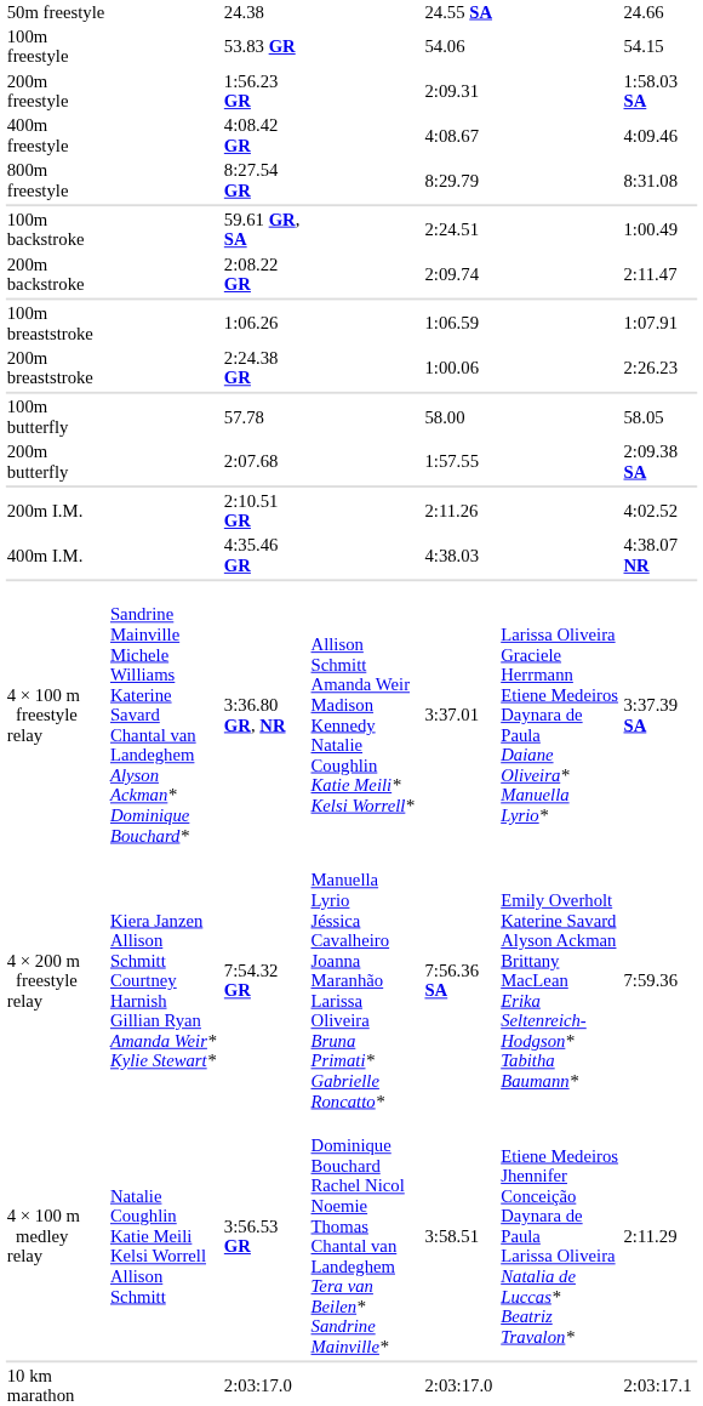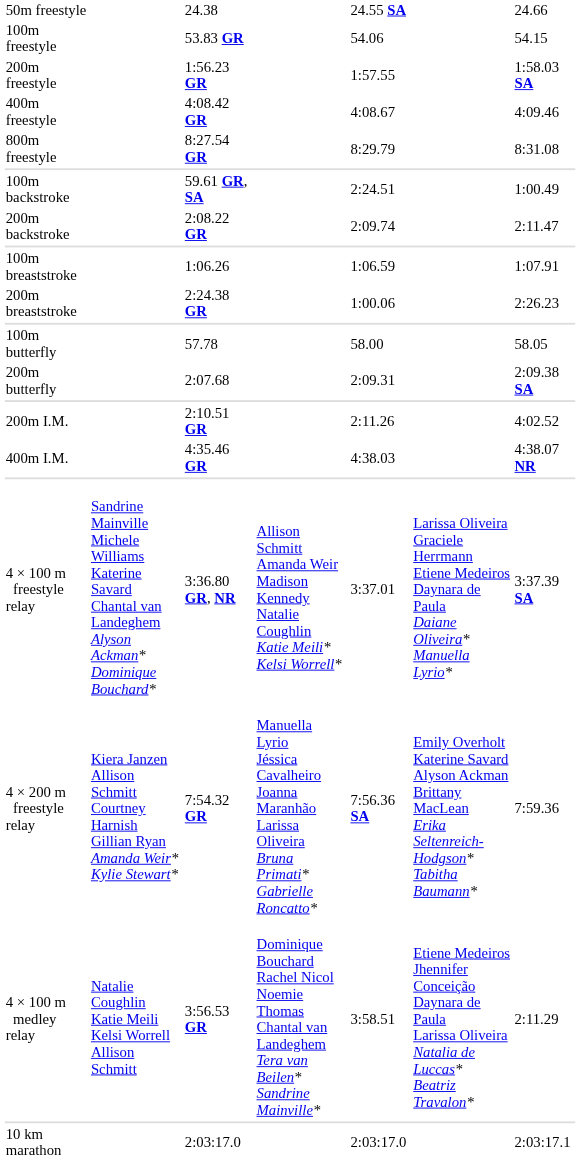 <table>
 <tr>
 <td>50m freestyle <br></td>
 <td></td>
 <td>24.38</td>
 <td></td>
 <td>24.55 <strong><a href='#'>SA</a></strong></td>
 <td></td>
 <td>24.66</td>
 </tr>
 <tr>
 <td>100m freestyle <br></td>
 <td></td>
 <td>53.83 <strong><a href='#'>GR</a></strong></td>
 <td></td>
 <td>54.06</td>
 <td></td>
 <td>54.15</td>
 </tr>
 <tr>
 <td>200m freestyle <br></td>
 <td></td>
 <td>1:56.23 <strong><a href='#'>GR</a></strong></td>
 <td></td>
-<td>2:09.31</td>
+<td>1:57.55</td>
 <td></td>
 <td>1:58.03 <strong><a href='#'>SA</a></strong></td>
 </tr>
 <tr>
 <td>400m freestyle <br></td>
 <td></td>
 <td>4:08.42 <strong><a href='#'>GR</a></strong></td>
 <td></td>
 <td>4:08.67</td>
 <td></td>
 <td>4:09.46</td>
 </tr>
 <tr>
 <td>800m freestyle <br></td>
 <td></td>
 <td>8:27.54 <strong><a href='#'>GR</a></strong></td>
 <td></td>
 <td>8:29.79</td>
 <td></td>
 <td>8:31.08</td>
 </tr>
 <tr bgcolor=#DDDDDD>
 <td colspan=7></td>
 </tr>
 <tr>
 <td>100m backstroke <br></td>
 <td></td>
 <td>59.61 <strong><a href='#'>GR</a></strong>, <strong><a href='#'>SA</a></strong></td>
 <td></td>
 <td>2:24.51</td>
 <td></td>
 <td>1:00.49</td>
 </tr>
 <tr>
 <td>200m backstroke <br></td>
 <td></td>
 <td>2:08.22 <strong><a href='#'>GR</a></strong></td>
 <td></td>
 <td>2:09.74</td>
 <td></td>
 <td>2:11.47</td>
 </tr>
 <tr bgcolor=#DDDDDD>
 <td colspan=7></td>
 </tr>
 <tr>
 <td>100m breaststroke <br></td>
 <td></td>
 <td>1:06.26</td>
 <td></td>
 <td>1:06.59</td>
 <td></td>
 <td>1:07.91</td>
 </tr>
 <tr>
 <td>200m breaststroke <br></td>
 <td></td>
 <td>2:24.38 <strong><a href='#'>GR</a></strong></td>
 <td></td>
 <td>1:00.06</td>
 <td></td>
 <td>2:26.23</td>
 </tr>
 <tr bgcolor=#DDDDDD>
 <td colspan=7></td>
 </tr>
 <tr>
 <td>100m butterfly <br></td>
 <td></td>
 <td>57.78</td>
 <td></td>
 <td>58.00</td>
 <td></td>
 <td>58.05</td>
 </tr>
 <tr>
 <td>200m butterfly <br></td>
 <td></td>
 <td>2:07.68</td>
 <td></td>
-<td>1:57.55</td>
+<td>2:09.31</td>
 <td></td>
 <td>2:09.38 <strong><a href='#'>SA</a></strong></td>
 </tr>
 <tr bgcolor=#DDDDDD>
 <td colspan=7></td>
 </tr>
 <tr>
 <td>200m I.M. <br></td>
 <td></td>
 <td>2:10.51 <strong><a href='#'>GR</a></strong></td>
 <td></td>
 <td>2:11.26</td>
 <td></td>
 <td>4:02.52</td>
 </tr>
 <tr>
 <td>400m I.M. <br></td>
 <td></td>
 <td>4:35.46 <strong><a href='#'>GR</a></strong></td>
 <td></td>
 <td>4:38.03</td>
 <td></td>
 <td>4:38.07 <strong><a href='#'>NR</a></strong></td>
 </tr>
 <tr bgcolor=#DDDDDD>
 <td colspan=7></td>
 </tr>
 <tr>
 <td>4 × 100 m  <br>  freestyle relay <br></td>
 <td><br><a href='#'>Sandrine Mainville</a> <br><a href='#'>Michele Williams</a><br><a href='#'>Katerine Savard</a><br><a href='#'>Chantal van Landeghem</a><br><em><a href='#'>Alyson Ackman</a>*</em><br><em><a href='#'>Dominique Bouchard</a>*</em></td>
 <td>3:36.80 <strong><a href='#'>GR</a></strong>, <strong><a href='#'>NR</a></strong></td>
 <td><br><a href='#'>Allison Schmitt</a> <br><a href='#'>Amanda Weir</a><br><a href='#'>Madison Kennedy</a><br><a href='#'>Natalie Coughlin</a><br><em><a href='#'>Katie Meili</a>*</em><br><em><a href='#'>Kelsi Worrell</a>*</em><br></td>
 <td>3:37.01</td>
 <td><br><a href='#'>Larissa Oliveira</a><br><a href='#'>Graciele Herrmann</a><br><a href='#'>Etiene Medeiros</a><br><a href='#'>Daynara de Paula</a><br><em><a href='#'>Daiane Oliveira</a>*</em><br><em><a href='#'>Manuella Lyrio</a>*</em></td>
 <td>3:37.39 <strong><a href='#'>SA</a></strong></td>
 </tr>
 <tr>
 <td>4 × 200 m <br>  freestyle relay <br></td>
 <td><br><a href='#'>Kiera Janzen</a> <br><a href='#'>Allison Schmitt</a><br><a href='#'>Courtney Harnish</a><br><a href='#'>Gillian Ryan</a><br><em><a href='#'>Amanda Weir</a>*</em><br><em><a href='#'>Kylie Stewart</a>*</em><br></td>
 <td>7:54.32 <strong><a href='#'>GR</a></strong></td>
 <td><br><a href='#'>Manuella Lyrio</a><br><a href='#'>Jéssica Cavalheiro</a><br><a href='#'>Joanna Maranhão</a><br><a href='#'>Larissa Oliveira</a><br><em><a href='#'>Bruna Primati</a>*</em><br><em><a href='#'>Gabrielle Roncatto</a>*</em></td>
 <td>7:56.36 <strong><a href='#'>SA</a></strong></td>
 <td><br><a href='#'>Emily Overholt</a> <br><a href='#'>Katerine Savard</a><br><a href='#'>Alyson Ackman</a><br><a href='#'>Brittany MacLean</a><br><em><a href='#'>Erika Seltenreich-Hodgson</a>*</em><br><em><a href='#'>Tabitha Baumann</a>*</em></td>
 <td>7:59.36</td>
 </tr>
 <tr>
 <td>4 × 100 m <br>  medley relay <br></td>
 <td><br><a href='#'>Natalie Coughlin</a> <br><a href='#'>Katie Meili</a><br><a href='#'>Kelsi Worrell</a><br><a href='#'>Allison Schmitt</a></td>
 <td>3:56.53 <strong><a href='#'>GR</a></strong></td>
 <td><br><a href='#'>Dominique Bouchard</a> <br><a href='#'>Rachel Nicol</a><br><a href='#'>Noemie Thomas</a><br><a href='#'>Chantal van Landeghem</a><br><em><a href='#'>Tera van Beilen</a>*</em><br><em><a href='#'>Sandrine Mainville</a>*</em></td>
 <td>3:58.51</td>
 <td><br><a href='#'>Etiene Medeiros</a><br><a href='#'>Jhennifer Conceição</a><br><a href='#'>Daynara de Paula</a><br><a href='#'>Larissa Oliveira</a><br><em><a href='#'>Natalia de Luccas</a>*</em><br><em><a href='#'>Beatriz Travalon</a>*</em></td>
 <td>2:11.29</td>
 </tr>
 <tr bgcolor=#DDDDDD>
 <td colspan=7></td>
 </tr>
 <tr>
 <td>10 km marathon <br></td>
 <td></td>
 <td>2:03:17.0</td>
 <td></td>
 <td>2:03:17.0</td>
 <td></td>
 <td>2:03:17.1</td>
 </tr>
 </table>
